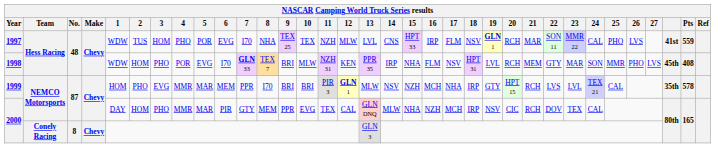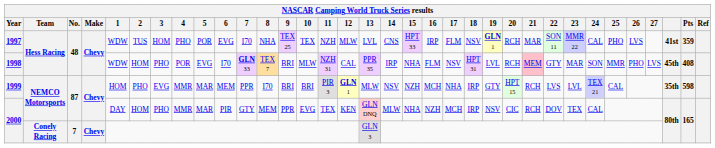 <table class="wikitable" style="text-align:center; font-size:75%">
 <tr>
 <th colspan=45><a href='#'>NASCAR</a> <a href='#'>Camping World Truck Series</a> results</th>
 </tr>
 <tr>
 <th>Year</th>
 <th>Team</th>
 <th>No.</th>
 <th>Make</th>
 <th>1</th>
 <th>2</th>
 <th>3</th>
 <th>4</th>
 <th>5</th>
 <th>6</th>
 <th>7</th>
 <th>8</th>
 <th>9</th>
 <th>10</th>
 <th>11</th>
 <th>12</th>
 <th>13</th>
 <th>14</th>
 <th>15</th>
 <th>16</th>
 <th>17</th>
 <th>18</th>
 <th>19</th>
 <th>20</th>
 <th>21</th>
 <th>22</th>
 <th>23</th>
 <th>24</th>
 <th>25</th>
 <th>26</th>
 <th>27</th>
 <th></th>
 <th>Pts</th>
 <th>Ref</th>
 </tr>
 <tr>
 <th><a href='#'>1997</a></th>
 <th rowspan=2><a href='#'>Hess Racing</a></th>
 <th rowspan=2>48</th>
 <th rowspan=2><a href='#'>Chevy</a></th>
 <td><a href='#'>WDW</a></td>
 <td><a href='#'>TUS</a></td>
 <td><a href='#'>HOM</a></td>
 <td><a href='#'>PHO</a></td>
 <td><a href='#'>POR</a></td>
 <td><a href='#'>EVG</a></td>
 <td><a href='#'>I70</a></td>
 <td><a href='#'>NHA</a></td>
 <td style="background:#EFCFFF;"><a href='#'>TEX</a><br><small>25</small></td>
 <td><a href='#'>TEX</a></td>
 <td><a href='#'>NZH</a></td>
 <td><a href='#'>MLW</a></td>
 <td><a href='#'>LVL</a></td>
 <td><a href='#'>CNS</a></td>
 <td style="background:#EFCFFF;"><a href='#'>HPT</a><br><small>33</small></td>
 <td><a href='#'>IRP</a></td>
 <td><a href='#'>FLM</a></td>
 <td><a href='#'>NSV</a></td>
 <td style="background:#FFFFBF;"><strong><a href='#'>GLN</a></strong><br><small>1</small></td>
 <td><a href='#'>RCH</a></td>
 <td><a href='#'>MAR</a></td>
 <td style="background:#DFFFDF;"><a href='#'>SON</a><br><small>11</small></td>
 <td style="background:#CFCFFF;"><a href='#'>MMR</a><br><small>22</small></td>
 <td><a href='#'>CAL</a></td>
 <td><a href='#'>PHO</a></td>
 <td><a href='#'>LVS</a></td>
 <td></td>
 <th>41st</th>
-<th>559</th>
+<th>359</th>
 <th></th>
 </tr>
 <tr>
 <th><a href='#'>1998</a></th>
 <td><a href='#'>WDW</a></td>
 <td><a href='#'>HOM</a></td>
 <td><a href='#'>PHO</a></td>
 <td><a href='#'>POR</a></td>
 <td><a href='#'>EVG</a></td>
 <td><a href='#'>I70</a></td>
 <td style="background:#EFCFFF;"><strong><a href='#'>GLN</a></strong><br><small>33</small></td>
 <td style="background:#FFDF9F;"><a href='#'>TEX</a><br><small>7</small></td>
 <td><a href='#'>BRI</a></td>
 <td><a href='#'>MLW</a></td>
 <td style="background:#EFCFFF;"><a href='#'>NZH</a><br><small>31</small></td>
-<td><a href='#'>KEN</a></td>
+<td><a href='#'>CAL</a></td>
 <td style="background:#EFCFFF;"><a href='#'>PPR</a><br><small>35</small></td>
 <td><a href='#'>IRP</a></td>
 <td><a href='#'>NHA</a></td>
 <td><a href='#'>FLM</a></td>
 <td><a href='#'>NSV</a></td>
 <td style="background:#EFCFFF;"><a href='#'>HPT</a><br><small>31</small></td>
 <td><a href='#'>LVL</a></td>
 <td><a href='#'>RCH</a></td>
-<td><a href='#'>MEM</a></td>
+<td style="background: pink;"><a href='#'>MEM</a></td>
 <td><a href='#'>GTY</a></td>
 <td><a href='#'>MAR</a></td>
 <td><a href='#'>SON</a></td>
 <td><a href='#'>MMR</a></td>
 <td><a href='#'>PHO</a></td>
 <td><a href='#'>LVS</a></td>
 <th>45th</th>
 <th>408</th>
 <th></th>
 </tr>
 <tr>
 <th><a href='#'>1999</a></th>
 <th rowspan=2><a href='#'>NEMCO Motorsports</a></th>
 <th rowspan=2>87</th>
 <th rowspan=2><a href='#'>Chevy</a></th>
 <td><a href='#'>HOM</a></td>
 <td><a href='#'>PHO</a></td>
 <td><a href='#'>EVG</a></td>
 <td><a href='#'>MMR</a></td>
 <td><a href='#'>MAR</a></td>
 <td><a href='#'>MEM</a></td>
 <td><a href='#'>PPR</a></td>
 <td><a href='#'>I70</a></td>
 <td><a href='#'>BRI</a></td>
 <td><a href='#'>BRI</a></td>
 <td style="background:#DFDFDF;"><a href='#'>PIR</a><br><small>3</small></td>
 <td style="background:#FFFFBF;"><strong><a href='#'>GLN</a></strong><br><small>1</small></td>
 <td><a href='#'>MLW</a></td>
 <td><a href='#'>NSV</a></td>
 <td><a href='#'>NZH</a></td>
 <td><a href='#'>MCH</a></td>
 <td><a href='#'>NHA</a></td>
 <td><a href='#'>IRP</a></td>
 <td><a href='#'>GTY</a></td>
 <td style="background:#DFFFDF;"><a href='#'>HPT</a><br><small>15</small></td>
 <td><a href='#'>RCH</a></td>
 <td><a href='#'>LVS</a></td>
 <td><a href='#'>LVL</a></td>
 <td style="background:#CFCFFF;"><a href='#'>TEX</a><br><small>21</small></td>
 <td><a href='#'>CAL</a></td>
 <td colspan=2></td>
 <th>35th</th>
-<th>578</th>
+<th>598</th>
 <th></th>
 </tr>
 <tr>
 <th rowspan=2><a href='#'>2000</a></th>
 <td><a href='#'>DAY</a></td>
 <td><a href='#'>HOM</a></td>
 <td><a href='#'>PHO</a></td>
 <td><a href='#'>MMR</a></td>
 <td><a href='#'>MAR</a></td>
 <td><a href='#'>PIR</a></td>
 <td><a href='#'>GTY</a></td>
 <td><a href='#'>MEM</a></td>
 <td><a href='#'>PPR</a></td>
 <td><a href='#'>EVG</a></td>
 <td><a href='#'>TEX</a></td>
-<td><a href='#'>CAL</a></td>
+<td><a href='#'>KEN</a></td>
 <td style="background:#FFCFCF;"><a href='#'>GLN</a><br><small>DNQ</small></td>
 <td><a href='#'>MLW</a></td>
 <td><a href='#'>NHA</a></td>
 <td><a href='#'>NZH</a></td>
 <td><a href='#'>MCH</a></td>
 <td><a href='#'>IRP</a></td>
 <td><a href='#'>NSV</a></td>
 <td><a href='#'>CIC</a></td>
 <td><a href='#'>RCH</a></td>
 <td><a href='#'>DOV</a></td>
 <td><a href='#'>TEX</a></td>
 <td><a href='#'>CAL</a></td>
 <td colspan=3></td>
 <th rowspan=2>80th</th>
 <th rowspan=2>165</th>
 <th rowspan=2></th>
 </tr>
 <tr>
 <th><a href='#'>Conely Racing</a></th>
-<th>8</th>
+<th>7</th>
 <th><a href='#'>Chevy</a></th>
 <td colspan=12></td>
 <td style="background:#DFDFDF;"><a href='#'>GLN</a><br><small>3</small></td>
 <td colspan=14></td>
 </tr>
 </table>
